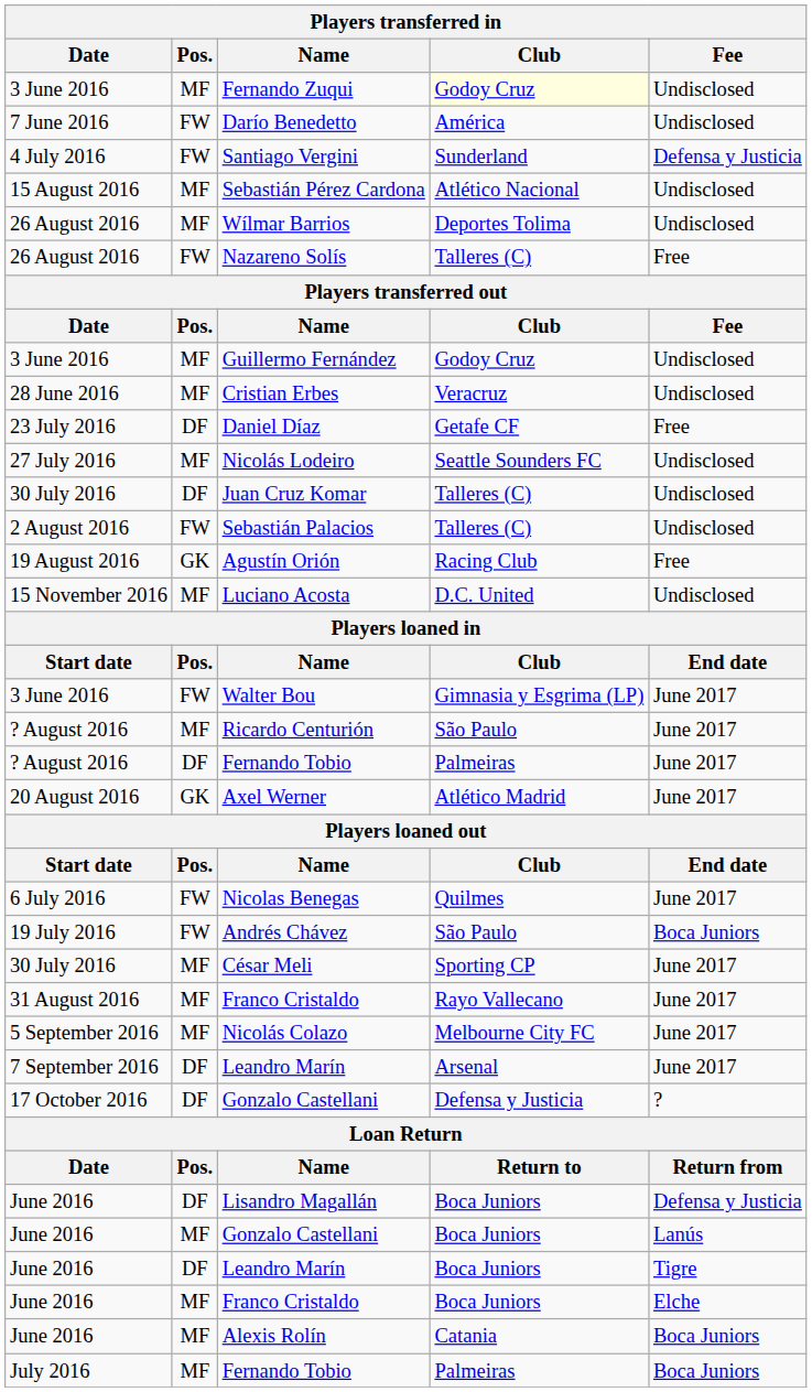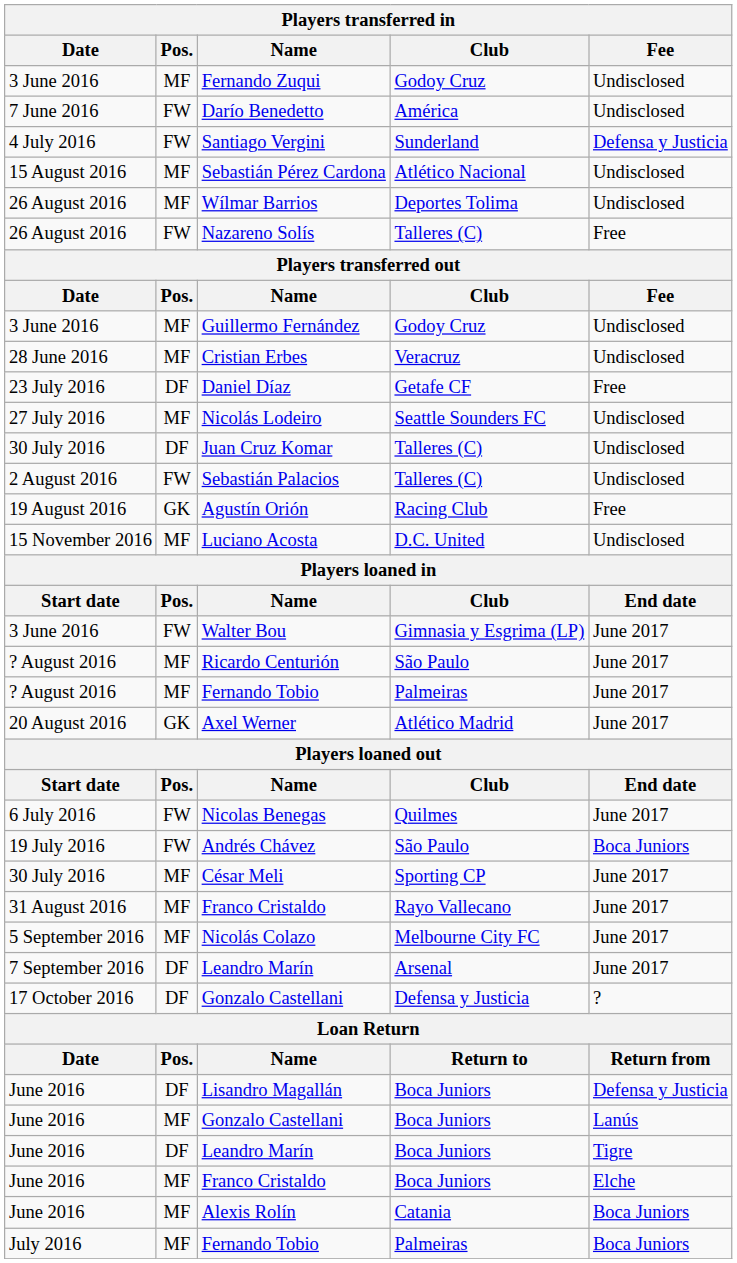 <table class="wikitable" style="font-size:95%;">
 <tr>
 <th colspan="5">Players transferred in</th>
 </tr>
 <tr>
 <th>Date</th>
 <th>Pos.</th>
 <th>Name</th>
 <th>Club</th>
 <th>Fee</th>
 </tr>
 <tr>
 <td>3 June 2016</td>
 <td align="center">MF</td>
 <td> <a href='#'>Fernando Zuqui</a></td>
-<td style="background: lightyellow;"> <a href='#'>Godoy Cruz</a></td>
+<td> <a href='#'>Godoy Cruz</a></td>
 <td>Undisclosed</td>
 </tr>
 <tr>
 <td>7 June 2016</td>
 <td align="center">FW</td>
 <td> <a href='#'>Darío Benedetto</a></td>
 <td> <a href='#'>América</a></td>
 <td>Undisclosed</td>
 </tr>
 <tr>
 <td>4 July 2016</td>
 <td align="center">FW</td>
 <td> <a href='#'>Santiago Vergini</a></td>
 <td> <a href='#'>Sunderland</a></td>
 <td> <a href='#'>Defensa y Justicia</a></td>
 </tr>
 <tr>
 <td>15 August 2016</td>
 <td align="center">MF</td>
 <td> <a href='#'>Sebastián Pérez Cardona</a></td>
 <td> <a href='#'>Atlético Nacional</a></td>
 <td>Undisclosed</td>
 </tr>
 <tr>
 <td>26 August 2016</td>
 <td align="center">MF</td>
 <td> <a href='#'>Wílmar Barrios</a></td>
 <td> <a href='#'>Deportes Tolima</a></td>
 <td>Undisclosed</td>
 </tr>
 <tr>
 <td>26 August 2016</td>
 <td align="center">FW</td>
 <td> <a href='#'>Nazareno Solís</a></td>
 <td> <a href='#'>Talleres (C)</a></td>
 <td>Free</td>
 </tr>
 <tr>
 <th colspan="5">Players transferred out</th>
 </tr>
 <tr>
 <th>Date</th>
 <th>Pos.</th>
 <th>Name</th>
 <th>Club</th>
 <th>Fee</th>
 </tr>
 <tr>
 <td>3 June 2016</td>
 <td align="center">MF</td>
 <td> <a href='#'>Guillermo Fernández</a></td>
 <td> <a href='#'>Godoy Cruz</a></td>
 <td>Undisclosed</td>
 </tr>
 <tr>
 <td>28 June 2016</td>
 <td align="center">MF</td>
 <td> <a href='#'>Cristian Erbes</a></td>
 <td> <a href='#'>Veracruz</a></td>
 <td>Undisclosed</td>
 </tr>
 <tr>
 <td>23 July 2016</td>
 <td align="center">DF</td>
 <td> <a href='#'>Daniel Díaz</a></td>
 <td> <a href='#'>Getafe CF</a></td>
 <td>Free</td>
 </tr>
 <tr>
 <td>27 July 2016</td>
 <td align="center">MF</td>
 <td> <a href='#'>Nicolás Lodeiro</a></td>
 <td> <a href='#'>Seattle Sounders FC</a></td>
 <td>Undisclosed</td>
 </tr>
 <tr>
 <td>30 July 2016</td>
 <td align="center">DF</td>
 <td> <a href='#'>Juan Cruz Komar</a></td>
 <td> <a href='#'>Talleres (C)</a></td>
 <td>Undisclosed</td>
 </tr>
 <tr>
 <td>2 August 2016</td>
 <td align="center">FW</td>
 <td> <a href='#'>Sebastián Palacios</a></td>
 <td> <a href='#'>Talleres (C)</a></td>
 <td>Undisclosed</td>
 </tr>
 <tr>
 <td>19 August 2016</td>
 <td align="center">GK</td>
 <td> <a href='#'>Agustín Orión</a></td>
 <td> <a href='#'>Racing Club</a></td>
 <td>Free</td>
 </tr>
 <tr>
 <td>15 November 2016</td>
 <td align="center">MF</td>
 <td> <a href='#'>Luciano Acosta</a></td>
 <td> <a href='#'>D.C. United</a></td>
 <td>Undisclosed</td>
 </tr>
 <tr>
 <th colspan="6">Players loaned in</th>
 </tr>
 <tr>
 <th>Start date</th>
 <th>Pos.</th>
 <th>Name</th>
 <th>Club</th>
 <th>End date</th>
 </tr>
 <tr>
 <td>3 June 2016</td>
 <td align="center">FW</td>
 <td> <a href='#'>Walter Bou</a></td>
 <td> <a href='#'>Gimnasia y Esgrima (LP)</a></td>
 <td>June 2017</td>
 </tr>
 <tr>
 <td>? August 2016</td>
 <td align="center">MF</td>
 <td> <a href='#'>Ricardo Centurión</a></td>
 <td> <a href='#'>São Paulo</a></td>
 <td>June 2017</td>
 </tr>
 <tr>
 <td>? August 2016</td>
-<td align="center">DF</td>
+<td align="center">MF</td>
 <td> <a href='#'>Fernando Tobio</a></td>
 <td> <a href='#'>Palmeiras</a></td>
 <td>June 2017</td>
 </tr>
 <tr>
 <td>20 August 2016</td>
 <td align="center">GK</td>
 <td> <a href='#'>Axel Werner</a></td>
 <td> <a href='#'>Atlético Madrid</a></td>
 <td>June 2017</td>
 </tr>
 <tr>
 <th colspan="6">Players loaned out</th>
 </tr>
 <tr>
 <th>Start date</th>
 <th>Pos.</th>
 <th>Name</th>
 <th>Club</th>
 <th>End date</th>
 </tr>
 <tr>
 <td>6 July 2016</td>
 <td align="center">FW</td>
 <td> <a href='#'>Nicolas Benegas</a></td>
 <td> <a href='#'>Quilmes</a></td>
 <td>June 2017</td>
 </tr>
 <tr>
 <td>19 July 2016</td>
 <td align="center">FW</td>
 <td> <a href='#'>Andrés Chávez</a></td>
 <td> <a href='#'>São Paulo</a></td>
 <td> <a href='#'>Boca Juniors</a></td>
 </tr>
 <tr>
 <td>30 July 2016</td>
 <td align="center">MF</td>
 <td> <a href='#'>César Meli</a></td>
 <td> <a href='#'>Sporting CP</a></td>
 <td>June 2017</td>
 </tr>
 <tr>
 <td>31 August 2016</td>
 <td align="center">MF</td>
 <td> <a href='#'>Franco Cristaldo</a></td>
 <td> <a href='#'>Rayo Vallecano</a></td>
 <td>June 2017</td>
 </tr>
 <tr>
 <td>5 September 2016</td>
 <td align="center">MF</td>
 <td> <a href='#'>Nicolás Colazo</a></td>
 <td> <a href='#'>Melbourne City FC</a></td>
 <td>June 2017</td>
 </tr>
 <tr>
 <td>7 September 2016</td>
 <td align="center">DF</td>
 <td> <a href='#'>Leandro Marín</a></td>
 <td> <a href='#'>Arsenal</a></td>
 <td>June 2017</td>
 </tr>
 <tr>
 <td>17 October 2016</td>
 <td align="center">DF</td>
 <td> <a href='#'>Gonzalo Castellani</a></td>
 <td> <a href='#'>Defensa y Justicia</a></td>
 <td>?</td>
 </tr>
 <tr>
 <th colspan="5">Loan Return</th>
 </tr>
 <tr>
 <th>Date</th>
 <th>Pos.</th>
 <th>Name</th>
 <th>Return to</th>
 <th>Return from</th>
 </tr>
 <tr>
 <td>June 2016</td>
 <td align="center">DF</td>
 <td> <a href='#'>Lisandro Magallán</a></td>
 <td> <a href='#'>Boca Juniors</a></td>
 <td> <a href='#'>Defensa y Justicia</a></td>
 </tr>
 <tr>
 <td>June 2016</td>
 <td align="center">MF</td>
 <td> <a href='#'>Gonzalo Castellani</a></td>
 <td> <a href='#'>Boca Juniors</a></td>
 <td> <a href='#'>Lanús</a></td>
 </tr>
 <tr>
 <td>June 2016</td>
 <td align="center">DF</td>
 <td> <a href='#'>Leandro Marín</a></td>
 <td> <a href='#'>Boca Juniors</a></td>
 <td> <a href='#'>Tigre</a></td>
 </tr>
 <tr>
 <td>June 2016</td>
 <td align="center">MF</td>
 <td> <a href='#'>Franco Cristaldo</a></td>
 <td> <a href='#'>Boca Juniors</a></td>
 <td> <a href='#'>Elche</a></td>
 </tr>
 <tr>
 <td>June 2016</td>
 <td align="center">MF</td>
 <td> <a href='#'>Alexis Rolín</a></td>
 <td> <a href='#'>Catania</a></td>
 <td> <a href='#'>Boca Juniors</a></td>
 </tr>
 <tr>
 <td>July 2016</td>
 <td align="center">MF</td>
 <td> <a href='#'>Fernando Tobio</a></td>
 <td> <a href='#'>Palmeiras</a></td>
 <td> <a href='#'>Boca Juniors</a></td>
 </tr>
 </table>
